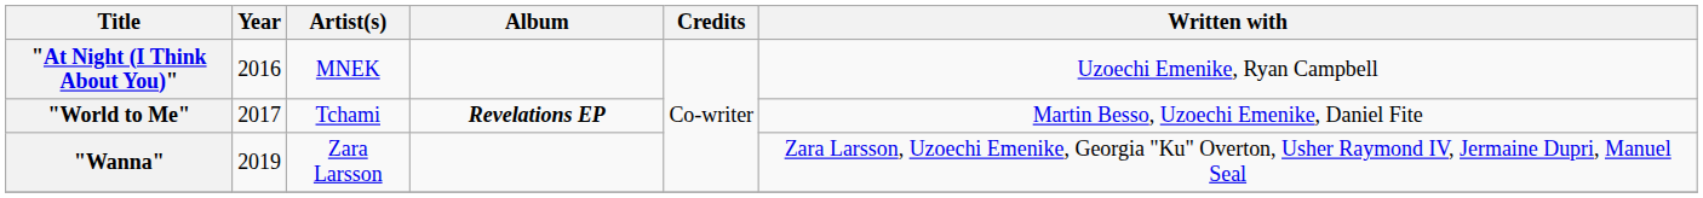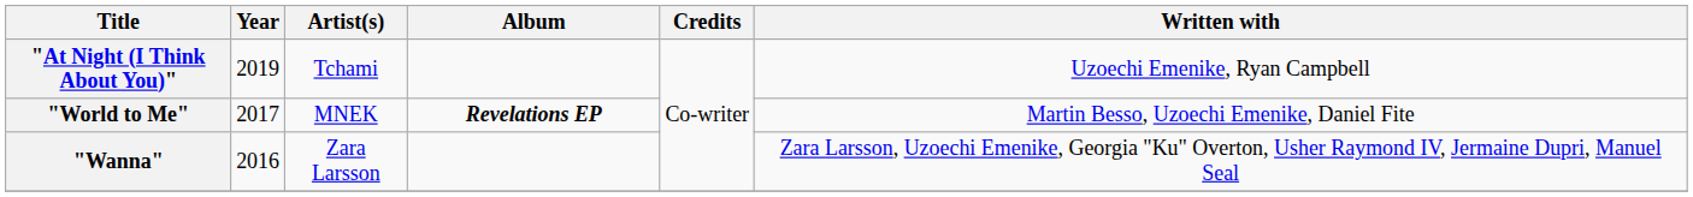 <table class="wikitable plainrowheaders" style="text-align:center;">
 <tr>
 <th scope="col" style="width:160px;">Title</th>
 <th scope="col">Year</th>
 <th scope="col">Artist(s)</th>
 <th scope="col" style="width:180px;">Album</th>
 <th scope="col">Credits</th>
 <th scope="col">Written with</th>
 </tr>
 <tr>
 <th scope="row">"<a href='#'>At Night (I Think About You)</a>"</th>
-<td>2016</td>
-<td><a href='#'>MNEK</a></td>
+<td>2019</td>
+<td><a href='#'>Tchami</a></td>
 <td></td>
 <td rowspan="3">Co-writer</td>
 <td><a href='#'>Uzoechi Emenike</a>, Ryan Campbell</td>
 </tr>
 <tr>
 <th scope="row">"World to Me"<br></th>
 <td>2017</td>
-<td><a href='#'>Tchami</a></td>
+<td><a href='#'>MNEK</a></td>
 <td><strong><em>Revelations EP</em></strong></td>
 <td><a href='#'>Martin Besso</a>, <a href='#'>Uzoechi Emenike</a>, Daniel Fite</td>
 </tr>
 <tr>
 <th scope="row">"Wanna"</th>
-<td>2019</td>
+<td>2016</td>
 <td><a href='#'>Zara Larsson</a></td>
 <td></td>
 <td><a href='#'>Zara Larsson</a>, <a href='#'>Uzoechi Emenike</a>, Georgia "Ku" Overton, <a href='#'>Usher Raymond IV</a>, <a href='#'>Jermaine Dupri</a>, <a href='#'>Manuel Seal</a></td>
 </tr>
 <tr>
 </tr>
 </table>
